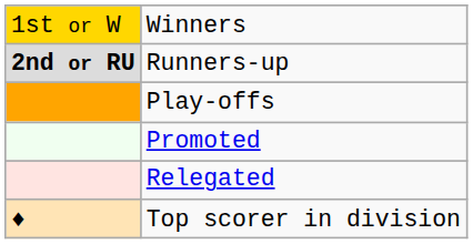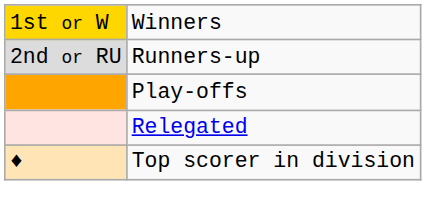 <table class="wikitable" "text-align:center">
 <tr>
 <td bgcolor=gold>1st <small>or</small> W</td>
 <td>Winners</td>
 </tr>
 <tr>
-<td bgcolor=#DCDCDC><strong>2nd <small>or</small> RU</strong></td>
+<td bgcolor=#DCDCDC>2nd <small>or</small> RU</td>
 <td>Runners-up</td>
 </tr>
 <tr>
 <td bgcolor=orange></td>
 <td>Play-offs</td>
-</tr>
-<tr>
-<td bgcolor=#F0FFF0></td>
-<td><a href='#'>Promoted</a></td>
 </tr>
 <tr>
 <td bgcolor=#FFE4E1></td>
 <td><a href='#'>Relegated</a></td>
 </tr>
 <tr>
 <td bgcolor=#FFE4B5>♦</td>
 <td>Top scorer in division</td>
 </tr>
 </table>
